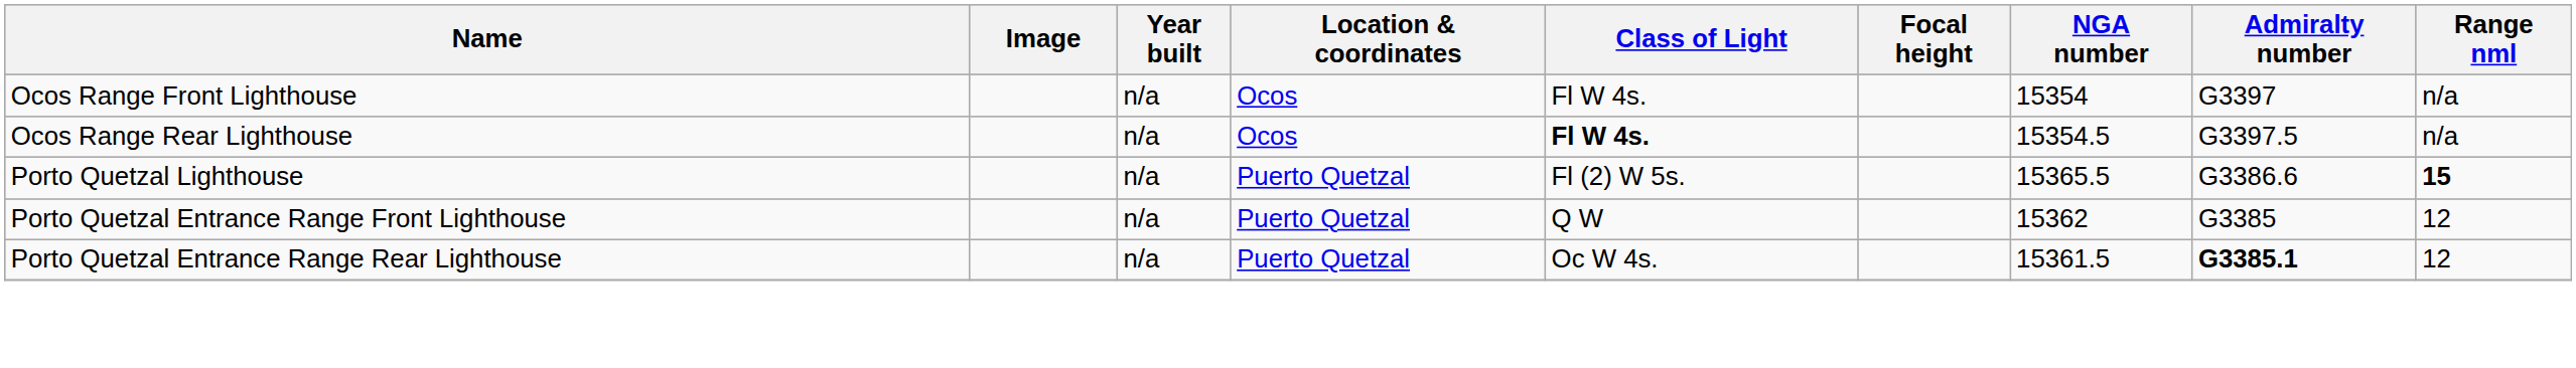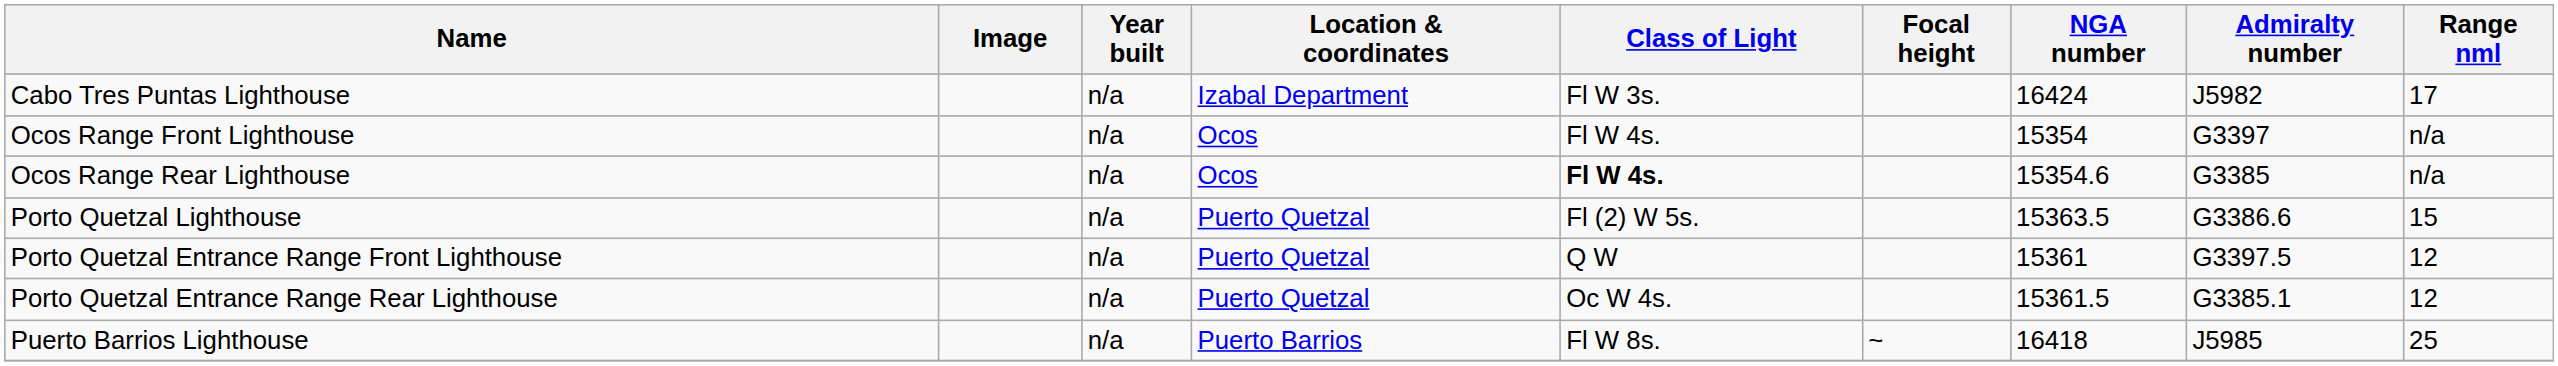 <table class="wikitable sortable" style="width:100%">
 <tr>
 <th>Name</th>
 <th>Image</th>
 <th>Year<br>built</th>
 <th>Location &<br>coordinates</th>
 <th><a href='#'>Class of Light</a></th>
 <th>Focal<br>height</th>
 <th><a href='#'>NGA</a><br>number</th>
 <th><a href='#'>Admiralty</a><br>number</th>
 <th>Range<br><a href='#'>nml</a></th>
+</tr>
+<tr>
+<td>Cabo Tres Puntas Lighthouse</td>
+<td></td>
+<td>n/a</td>
+<td><a href='#'>Izabal Department</a><br></td>
+<td>Fl W 3s.</td>
+<td></td>
+<td>16424</td>
+<td>J5982</td>
+<td>17</td>
 </tr>
 <tr>
 <td>Ocos Range Front Lighthouse</td>
 <td></td>
 <td>n/a</td>
 <td><a href='#'>Ocos</a><br> </td>
 <td>Fl W 4s.</td>
 <td></td>
 <td>15354</td>
 <td>G3397</td>
 <td>n/a</td>
 </tr>
 <tr>
 <td>Ocos Range Rear Lighthouse</td>
 <td> </td>
 <td>n/a</td>
 <td><a href='#'>Ocos</a><br></td>
 <td><strong>Fl W 4s.</strong></td>
 <td></td>
-<td>15354.5</td>
-<td>G3397.5</td>
+<td>15354.6</td>
+<td>G3385</td>
 <td>n/a</td>
 </tr>
 <tr>
 <td>Porto Quetzal Lighthouse</td>
 <td></td>
 <td>n/a</td>
 <td><a href='#'>Puerto Quetzal</a><br></td>
 <td>Fl (2) W 5s.</td>
 <td></td>
-<td>15365.5</td>
+<td>15363.5</td>
 <td>G3386.6</td>
-<td><strong>15</strong></td>
+<td>15</td>
 </tr>
 <tr>
 <td>Porto Quetzal Entrance Range Front Lighthouse</td>
 <td></td>
 <td>n/a</td>
 <td><a href='#'>Puerto Quetzal</a><br></td>
 <td>Q W</td>
 <td></td>
-<td>15362</td>
-<td>G3385</td>
+<td>15361</td>
+<td>G3397.5</td>
 <td>12</td>
 </tr>
 <tr>
 <td>Porto Quetzal Entrance Range Rear Lighthouse</td>
 <td></td>
 <td>n/a</td>
 <td><a href='#'>Puerto Quetzal</a><br></td>
 <td>Oc W 4s.</td>
 <td></td>
 <td>15361.5</td>
-<td><strong>G3385.1</strong></td>
+<td>G3385.1</td>
 <td>12</td>
+</tr>
+<tr>
+<td>Puerto Barrios Lighthouse</td>
+<td></td>
+<td>n/a</td>
+<td><a href='#'>Puerto Barrios</a><br></td>
+<td>Fl W 8s.</td>
+<td>~</td>
+<td>16418</td>
+<td>J5985</td>
+<td>25</td>
 </tr>
 <tr>
 </tr>
 </table>
